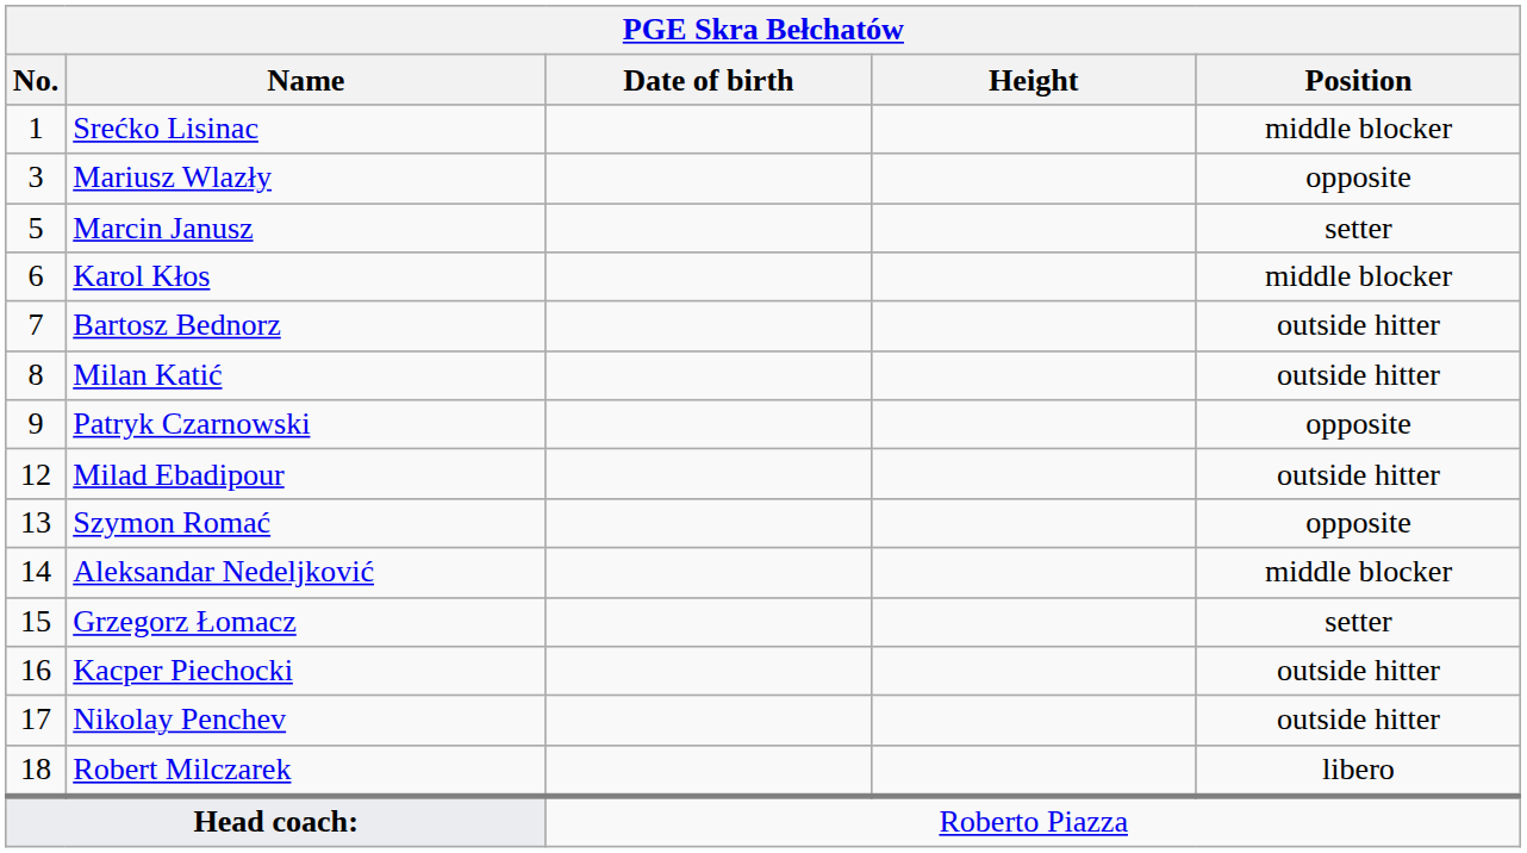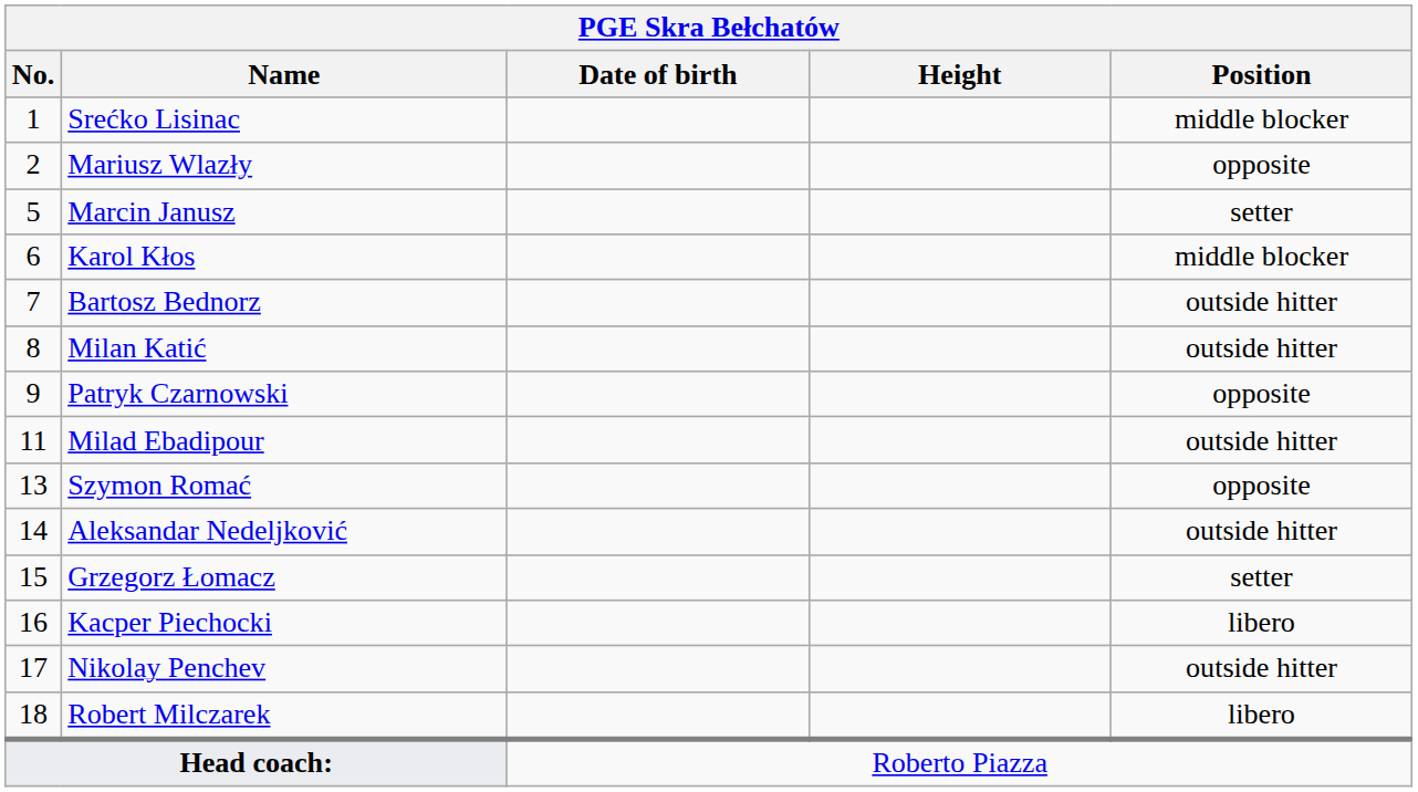 <table class="wikitable collapsible collapsed" style="font-size:100%; text-align:center">
 <tr>
 <th colspan=5 style="width:30em"><a href='#'>PGE Skra Bełchatów</a></th>
 </tr>
 <tr>
 <th>No.</th>
 <th style="width:15em">Name</th>
 <th style="width:10em">Date of birth</th>
 <th style="width:10em">Height</th>
 <th style="width:10em">Position</th>
 </tr>
 <tr>
 <td>1</td>
 <td align=left> <a href='#'>Srećko Lisinac</a></td>
 <td align=right></td>
 <td></td>
 <td>middle blocker</td>
 </tr>
 <tr>
-<td>3</td>
+<td>2</td>
 <td align=left> <a href='#'>Mariusz Wlazły</a></td>
 <td align=right></td>
 <td></td>
 <td>opposite</td>
 </tr>
 <tr>
 <td>5</td>
 <td align=left> <a href='#'>Marcin Janusz</a></td>
 <td align=right></td>
 <td></td>
 <td>setter</td>
 </tr>
 <tr>
 <td>6</td>
 <td align=left> <a href='#'>Karol Kłos</a></td>
 <td align=right></td>
 <td></td>
 <td>middle blocker</td>
 </tr>
 <tr>
 <td>7</td>
 <td align=left> <a href='#'>Bartosz Bednorz</a></td>
 <td align=right></td>
 <td></td>
 <td>outside hitter</td>
 </tr>
 <tr>
 <td>8</td>
 <td align=left> <a href='#'>Milan Katić</a></td>
 <td align=right></td>
 <td></td>
 <td>outside hitter</td>
 </tr>
 <tr>
 <td>9</td>
 <td align=left> <a href='#'>Patryk Czarnowski</a></td>
 <td align=right></td>
 <td></td>
 <td>opposite</td>
 </tr>
 <tr>
-<td>12</td>
+<td>11</td>
 <td align=left> <a href='#'>Milad Ebadipour</a></td>
 <td align=right></td>
 <td></td>
 <td>outside hitter</td>
 </tr>
 <tr>
 <td>13</td>
 <td align=left> <a href='#'>Szymon Romać</a></td>
 <td align=right></td>
 <td></td>
 <td>opposite</td>
 </tr>
 <tr>
 <td>14</td>
 <td align=left> <a href='#'>Aleksandar Nedeljković</a></td>
 <td align=right></td>
 <td></td>
-<td>middle blocker</td>
+<td>outside hitter</td>
 </tr>
 <tr>
 <td>15</td>
 <td align=left> <a href='#'>Grzegorz Łomacz</a></td>
 <td align=right></td>
 <td></td>
 <td>setter</td>
 </tr>
 <tr>
 <td>16</td>
 <td align=left> <a href='#'>Kacper Piechocki</a></td>
 <td align=right></td>
 <td></td>
-<td>outside hitter</td>
+<td>libero</td>
 </tr>
 <tr>
 <td>17</td>
 <td align=left> <a href='#'>Nikolay Penchev</a></td>
 <td align=right></td>
 <td></td>
 <td>outside hitter</td>
 </tr>
 <tr>
 <td>18</td>
 <td align=left> <a href='#'>Robert Milczarek</a></td>
 <td align=right></td>
 <td></td>
 <td>libero</td>
 </tr>
 <tr style="border-top: 3px solid grey">
 <td colspan=2 style="background:#EAECF0"><strong>Head coach:</strong></td>
 <td colspan=3> <a href='#'>Roberto Piazza</a></td>
 </tr>
 </table>
